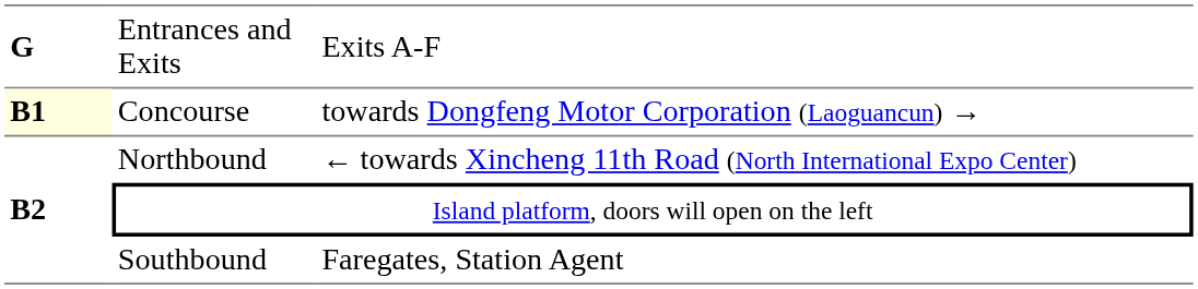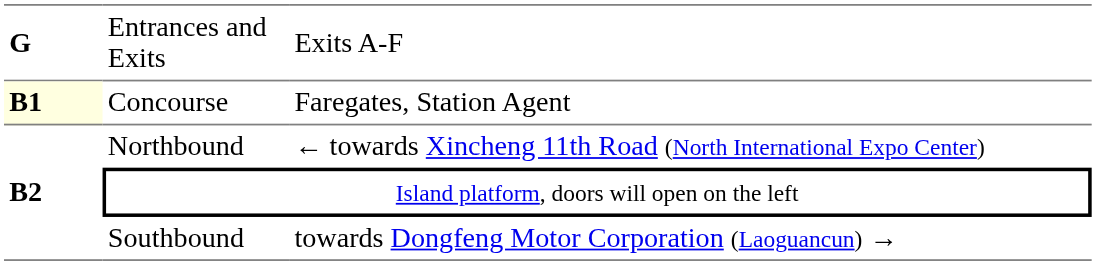 <table table border=0 cellspacing=0 cellpadding=3>
 <tr>
 <td style="border-top:solid 1px gray;border-bottom:solid 1px gray;" width=50><strong>G</strong></td>
 <td style="border-top:solid 1px gray;border-bottom:solid 1px gray;" width=100>Entrances and Exits</td>
 <td style="border-top:solid 1px gray;border-bottom:solid 1px gray;" width=450>Exits A-F</td>
 </tr>
 <tr>
 <td style="background: lightyellow; border-top:solid 0px gray;border-bottom:solid 1px gray;" width=50><strong>B1</strong></td>
 <td style="border-top:solid 0px gray;border-bottom:solid 1px gray;" width=100>Concourse</td>
-<td style="border-bottom:solid 1px gray;"> towards <a href='#'>Dongfeng Motor Corporation</a> <small>(<a href='#'>Laoguancun</a>)</small> →</td>
+<td style="border-top:solid 0px gray;border-bottom:solid 1px gray;" width=450>Faregates, Station Agent</td>
 </tr>
 <tr>
 <td style="border-bottom:solid 1px gray;" rowspan=3><strong>B2</strong></td>
 <td>Northbound</td>
 <td>←  towards <a href='#'>Xincheng 11th Road</a> <small>(<a href='#'>North International Expo Center</a>)</small></td>
 </tr>
 <tr>
 <td style="border-right:solid 2px black;border-left:solid 2px black;border-top:solid 2px black;border-bottom:solid 2px black;text-align:center;" colspan=2><small><a href='#'>Island platform</a>, doors will open on the left</small></td>
 </tr>
 <tr>
 <td style="border-bottom:solid 1px gray;">Southbound</td>
-<td style="border-top:solid 0px gray;border-bottom:solid 1px gray;" width=450>Faregates, Station Agent</td>
+<td style="border-bottom:solid 1px gray;"> towards <a href='#'>Dongfeng Motor Corporation</a> <small>(<a href='#'>Laoguancun</a>)</small> →</td>
 </tr>
 </table>
